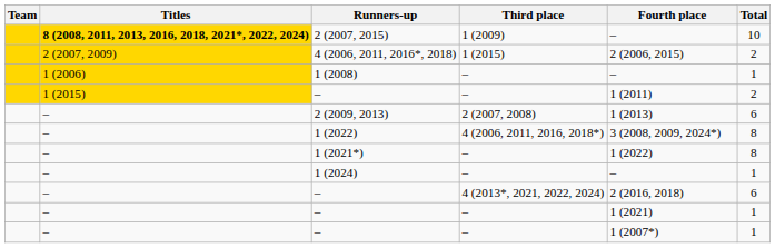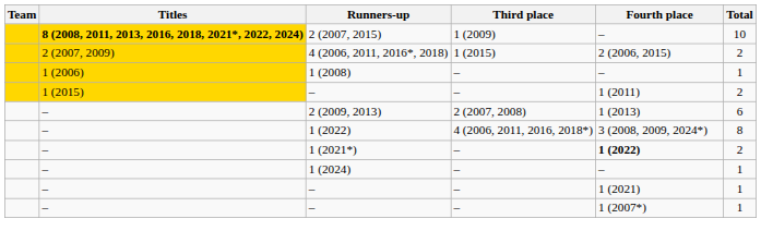 <table class="wikitable">
 <tr>
 <th>Team</th>
 <th>Titles</th>
 <th>Runners-up</th>
 <th>Third place</th>
 <th width=160>Fourth place</th>
 <th>Total</th>
 </tr>
 <tr>
 <td bgcolor=gold></td>
 <td bgcolor=gold><strong>8 (2008, 2011, 2013, 2016, 2018, 2021*, 2022, 2024)</strong></td>
 <td>2 (2007, 2015)</td>
 <td>1 (2009)</td>
 <td>–</td>
 <td align=center>10</td>
 </tr>
 <tr>
 <td bgcolor=gold></td>
 <td bgcolor=gold>2 (2007, 2009)</td>
 <td>4 (2006, 2011, 2016*, 2018)</td>
 <td>1 (2015)</td>
 <td>2 (2006, 2015)</td>
 <td align=center>2</td>
 </tr>
 <tr>
 <td bgcolor=gold></td>
 <td bgcolor=gold>1 (2006)</td>
 <td>1 (2008)</td>
 <td>–</td>
 <td>–</td>
 <td align=center>1</td>
 </tr>
 <tr>
 <td bgcolor=gold></td>
 <td bgcolor=gold>1 (2015)</td>
 <td>–</td>
 <td>–</td>
 <td>1 (2011)</td>
 <td align=center>2</td>
 </tr>
 <tr>
 <td></td>
 <td>–</td>
 <td>2 (2009, 2013)</td>
 <td>2 (2007, 2008)</td>
 <td>1 (2013)</td>
 <td align=center>6</td>
 </tr>
 <tr>
 <td></td>
 <td>–</td>
 <td>1 (2022)</td>
 <td>4 (2006, 2011, 2016, 2018*)</td>
 <td>3 (2008, 2009, 2024*)</td>
 <td align=center>8</td>
 </tr>
 <tr>
 <td></td>
 <td>–</td>
 <td>1 (2021*)</td>
 <td>–</td>
-<td>1 (2022)</td>
-<td align=center>8</td>
+<td><strong>1 (2022)</strong></td>
+<td align=center>2</td>
 </tr>
 <tr>
 <td></td>
 <td>–</td>
 <td>1 (2024)</td>
 <td>–</td>
 <td>–</td>
 <td align=center>1</td>
-</tr>
-<tr>
-<td></td>
-<td>–</td>
-<td>–</td>
-<td>4 (2013*, 2021, 2022, 2024)</td>
-<td>2 (2016, 2018)</td>
-<td align=center>6</td>
 </tr>
 <tr>
 <td></td>
 <td>–</td>
 <td>–</td>
 <td>–</td>
 <td>1 (2021)</td>
 <td align=center>1</td>
 </tr>
 <tr>
 <td></td>
 <td>–</td>
 <td>–</td>
 <td>–</td>
 <td>1 (2007*)</td>
 <td align=center>1</td>
 </tr>
 </table>
